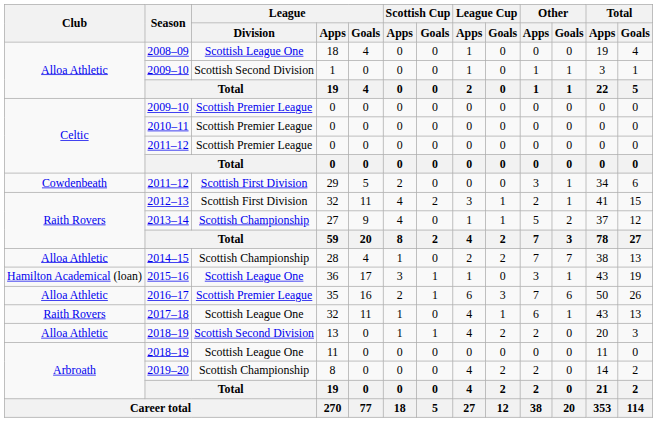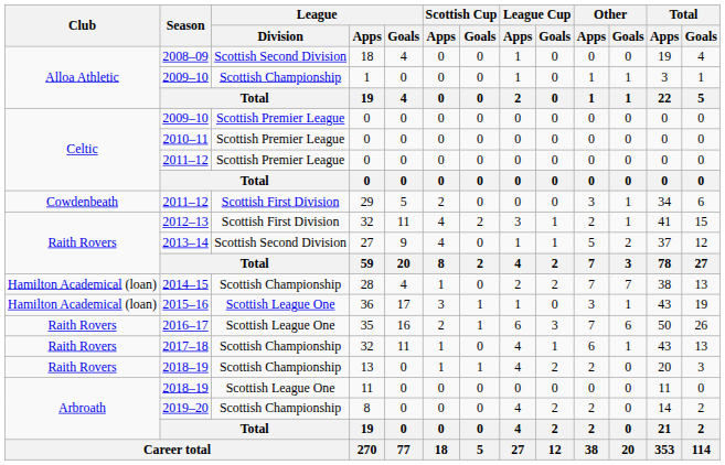 <table class="wikitable" style="text-align: center;">
 <tr>
 <th rowspan="2">Club</th>
 <th rowspan="2">Season</th>
 <th colspan="3">League</th>
 <th colspan="2">Scottish Cup</th>
 <th colspan="2">League Cup</th>
 <th colspan="2">Other</th>
 <th colspan="2">Total</th>
 </tr>
 <tr>
 <th>Division</th>
 <th>Apps</th>
 <th>Goals</th>
 <th>Apps</th>
 <th>Goals</th>
 <th>Apps</th>
 <th>Goals</th>
 <th>Apps</th>
 <th>Goals</th>
 <th>Apps</th>
 <th>Goals</th>
 </tr>
 <tr>
 <td rowspan="3"><a href='#'>Alloa Athletic</a></td>
 <td><a href='#'>2008–09</a></td>
-<td><a href='#'>Scottish League One</a></td>
+<td><a href='#'>Scottish Second Division</a></td>
 <td>18</td>
 <td>4</td>
 <td>0</td>
 <td>0</td>
 <td>1</td>
 <td>0</td>
 <td>0</td>
 <td>0</td>
 <td>19</td>
 <td>4</td>
 </tr>
 <tr>
 <td><a href='#'>2009–10</a></td>
-<td>Scottish Second Division</td>
+<td><a href='#'>Scottish Championship</a></td>
 <td>1</td>
 <td>0</td>
 <td>0</td>
 <td>0</td>
 <td>1</td>
 <td>0</td>
 <td>1</td>
 <td>1</td>
 <td>3</td>
 <td>1</td>
 </tr>
 <tr>
 <th colspan=2>Total</th>
 <th>19</th>
 <th>4</th>
 <th>0</th>
 <th>0</th>
 <th>2</th>
 <th>0</th>
 <th>1</th>
 <th>1</th>
 <th>22</th>
 <th>5</th>
 </tr>
 <tr>
 <td rowspan="4"><a href='#'>Celtic</a></td>
 <td><a href='#'>2009–10</a></td>
 <td><a href='#'>Scottish Premier League</a></td>
 <td>0</td>
 <td>0</td>
 <td>0</td>
 <td>0</td>
 <td>0</td>
 <td>0</td>
 <td>0</td>
 <td>0</td>
 <td>0</td>
 <td>0</td>
 </tr>
 <tr>
 <td><a href='#'>2010–11</a></td>
 <td>Scottish Premier League</td>
 <td>0</td>
 <td>0</td>
 <td>0</td>
 <td>0</td>
 <td>0</td>
 <td>0</td>
 <td>0</td>
 <td>0</td>
 <td>0</td>
 <td>0</td>
 </tr>
 <tr>
 <td><a href='#'>2011–12</a></td>
 <td>Scottish Premier League</td>
 <td>0</td>
 <td>0</td>
 <td>0</td>
 <td>0</td>
 <td>0</td>
 <td>0</td>
 <td>0</td>
 <td>0</td>
 <td>0</td>
 <td>0</td>
 </tr>
 <tr>
 <th colspan=2>Total</th>
 <th>0</th>
 <th>0</th>
 <th>0</th>
 <th>0</th>
 <th>0</th>
 <th>0</th>
 <th>0</th>
 <th>0</th>
 <th>0</th>
 <th>0</th>
 </tr>
 <tr>
 <td><a href='#'>Cowdenbeath</a></td>
 <td><a href='#'>2011–12</a></td>
 <td><a href='#'>Scottish First Division</a></td>
 <td>29</td>
 <td>5</td>
 <td>2</td>
 <td>0</td>
 <td>0</td>
 <td>0</td>
 <td>3</td>
 <td>1</td>
 <td>34</td>
 <td>6</td>
 </tr>
 <tr>
 <td rowspan="3"><a href='#'>Raith Rovers</a></td>
 <td><a href='#'>2012–13</a></td>
 <td>Scottish First Division</td>
 <td>32</td>
 <td>11</td>
 <td>4</td>
 <td>2</td>
 <td>3</td>
 <td>1</td>
 <td>2</td>
 <td>1</td>
 <td>41</td>
 <td>15</td>
 </tr>
 <tr>
 <td><a href='#'>2013–14</a></td>
-<td><a href='#'>Scottish Championship</a></td>
+<td>Scottish Second Division</td>
 <td>27</td>
 <td>9</td>
 <td>4</td>
 <td>0</td>
 <td>1</td>
 <td>1</td>
 <td>5</td>
 <td>2</td>
 <td>37</td>
 <td>12</td>
 </tr>
 <tr>
 <th colspan=2>Total</th>
 <th>59</th>
 <th>20</th>
 <th>8</th>
 <th>2</th>
 <th>4</th>
 <th>2</th>
 <th>7</th>
 <th>3</th>
 <th>78</th>
 <th>27</th>
 </tr>
 <tr>
-<td><a href='#'>Alloa Athletic</a></td>
+<td><a href='#'>Hamilton Academical</a> (loan)</td>
 <td><a href='#'>2014–15</a></td>
 <td>Scottish Championship</td>
 <td>28</td>
 <td>4</td>
 <td>1</td>
 <td>0</td>
 <td>2</td>
 <td>2</td>
 <td>7</td>
 <td>7</td>
 <td>38</td>
 <td>13</td>
 </tr>
 <tr>
 <td><a href='#'>Hamilton Academical</a> (loan)</td>
 <td><a href='#'>2015–16</a></td>
 <td><a href='#'>Scottish League One</a></td>
 <td>36</td>
 <td>17</td>
 <td>3</td>
 <td>1</td>
 <td>1</td>
 <td>0</td>
 <td>3</td>
 <td>1</td>
 <td>43</td>
 <td>19</td>
 </tr>
 <tr>
-<td><a href='#'>Alloa Athletic</a></td>
+<td><a href='#'>Raith Rovers</a></td>
 <td><a href='#'>2016–17</a></td>
-<td><a href='#'>Scottish Premier League</a></td>
+<td>Scottish League One</td>
 <td>35</td>
 <td>16</td>
 <td>2</td>
 <td>1</td>
 <td>6</td>
 <td>3</td>
 <td>7</td>
 <td>6</td>
 <td>50</td>
 <td>26</td>
 </tr>
 <tr>
 <td><a href='#'>Raith Rovers</a></td>
 <td><a href='#'>2017–18</a></td>
-<td>Scottish League One</td>
+<td>Scottish Championship</td>
 <td>32</td>
 <td>11</td>
 <td>1</td>
 <td>0</td>
 <td>4</td>
 <td>1</td>
 <td>6</td>
 <td>1</td>
 <td>43</td>
 <td>13</td>
 </tr>
 <tr>
-<td><a href='#'>Alloa Athletic</a></td>
+<td><a href='#'>Raith Rovers</a></td>
 <td><a href='#'>2018–19</a></td>
-<td><a href='#'>Scottish Second Division</a></td>
+<td>Scottish Championship</td>
 <td>13</td>
 <td>0</td>
 <td>1</td>
 <td>1</td>
 <td>4</td>
 <td>2</td>
 <td>2</td>
 <td>0</td>
 <td>20</td>
 <td>3</td>
 </tr>
 <tr>
 <td rowspan=3><a href='#'>Arbroath</a></td>
 <td><a href='#'>2018–19</a></td>
 <td>Scottish League One</td>
 <td>11</td>
 <td>0</td>
 <td>0</td>
 <td>0</td>
 <td>0</td>
 <td>0</td>
 <td>0</td>
 <td>0</td>
 <td>11</td>
 <td>0</td>
 </tr>
 <tr>
 <td><a href='#'>2019–20</a></td>
 <td>Scottish Championship</td>
 <td>8</td>
 <td>0</td>
 <td>0</td>
 <td>0</td>
 <td>4</td>
 <td>2</td>
 <td>2</td>
 <td>0</td>
 <td>14</td>
 <td>2</td>
 </tr>
 <tr>
 <th colspan=2>Total</th>
 <th>19</th>
 <th>0</th>
 <th>0</th>
 <th>0</th>
 <th>4</th>
 <th>2</th>
 <th>2</th>
 <th>0</th>
 <th>21</th>
 <th>2</th>
 </tr>
 <tr>
 <th colspan="3">Career total</th>
 <th>270</th>
 <th>77</th>
 <th>18</th>
 <th>5</th>
 <th>27</th>
 <th>12</th>
 <th>38</th>
 <th>20</th>
 <th>353</th>
 <th>114</th>
 </tr>
 </table>
